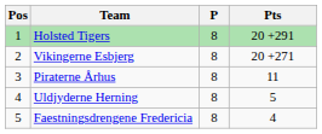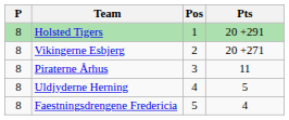 <table class="wikitable" style="font-size: 100%">
 <tr>
+<th width=30>P</th>
+<th width=200>Team</th>
 <th width=20>Pos</th>
-<th width=200>Team</th>
-<th width=30>P</th>
 <th width=100>Pts</th>
 </tr>
 <tr align=center style="background:#ACE1AF;">
+<td>8</td>
+<td align="left"><a href='#'>Holsted Tigers</a></td>
 <td>1</td>
-<td align="left"><a href='#'>Holsted Tigers</a></td>
-<td>8</td>
 <td>20 +291</td>
 </tr>
 <tr align=center>
+<td>8</td>
+<td align="left"><a href='#'>Vikingerne Esbjerg</a></td>
 <td>2</td>
-<td align="left"><a href='#'>Vikingerne Esbjerg</a></td>
-<td>8</td>
 <td>20 +271</td>
 </tr>
 <tr align=center>
+<td>8</td>
+<td align="left"><a href='#'>Piraterne Århus</a></td>
 <td>3</td>
-<td align="left"><a href='#'>Piraterne Århus</a></td>
-<td>8</td>
 <td>11</td>
 </tr>
 <tr align=center>
+<td>8</td>
+<td align="left"><a href='#'>Uldjyderne Herning</a></td>
 <td>4</td>
-<td align="left"><a href='#'>Uldjyderne Herning</a></td>
-<td>8</td>
 <td>5</td>
 </tr>
 <tr align=center>
+<td>8</td>
+<td align="left"><a href='#'>Faestningsdrengene Fredericia</a></td>
 <td>5</td>
-<td align="left"><a href='#'>Faestningsdrengene Fredericia</a></td>
-<td>8</td>
 <td>4</td>
 </tr>
 </table>
